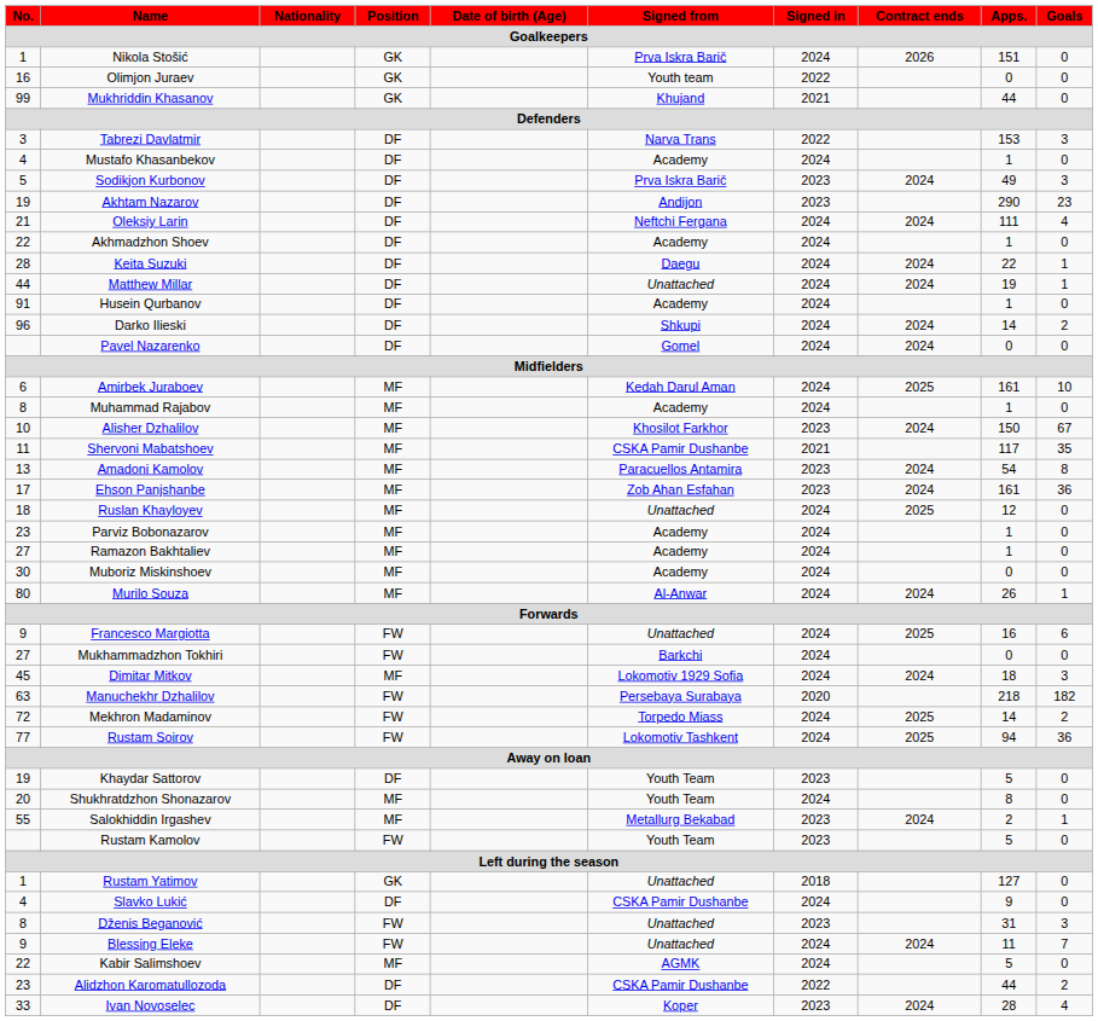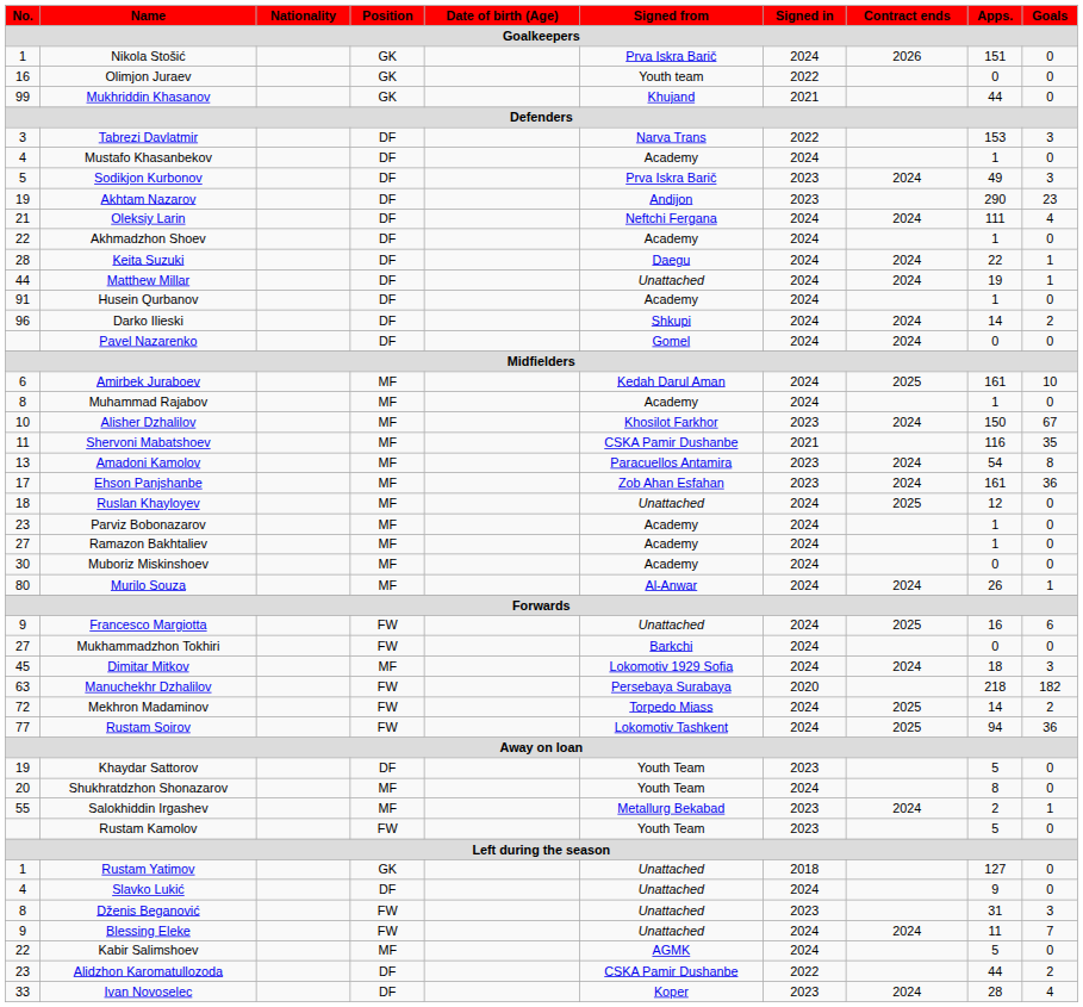 <table class="wikitable"  style="text-align:center; font-size:90%; width:95%;">
 <tr>
 <th style="background:#FF0000; color:#000000; text-align:center;">No.</th>
 <th style="background:#FF0000; color:#000000; text-align:center;">Name</th>
 <th style="background:#FF0000; color:#000000; text-align:center;">Nationality</th>
 <th style="background:#FF0000; color:#000000; text-align:center;">Position</th>
 <th style="background:#FF0000; color:#000000; text-align:center;">Date of birth (Age)</th>
 <th style="background:#FF0000; color:#000000; text-align:center;">Signed from</th>
 <th style="background:#FF0000; color:#000000; text-align:center;">Signed in</th>
 <th style="background:#FF0000; color:#000000; text-align:center;">Contract ends</th>
 <th style="background:#FF0000; color:#000000; text-align:center;">Apps.</th>
 <th style="background:#FF0000; color:#000000; text-align:center;">Goals</th>
 </tr>
 <tr>
 <th colspan="11"  style="background:#dcdcdc; text-align:center;">Goalkeepers</th>
 </tr>
 <tr>
 <td>1</td>
 <td>Nikola Stošić</td>
 <td></td>
 <td>GK</td>
 <td></td>
 <td><a href='#'>Prva Iskra Barič</a></td>
 <td>2024</td>
 <td>2026</td>
 <td>151</td>
 <td>0</td>
 </tr>
 <tr>
 <td>16</td>
 <td>Olimjon Juraev</td>
 <td></td>
 <td>GK</td>
 <td></td>
 <td>Youth team</td>
 <td>2022</td>
 <td></td>
 <td>0</td>
 <td>0</td>
 </tr>
 <tr>
 <td>99</td>
 <td><a href='#'>Mukhriddin Khasanov</a></td>
 <td></td>
 <td>GK</td>
 <td></td>
 <td><a href='#'>Khujand</a></td>
 <td>2021</td>
 <td></td>
 <td>44</td>
 <td>0</td>
 </tr>
 <tr>
 <th colspan="11"  style="background:#dcdcdc; text-align:center;">Defenders</th>
 </tr>
 <tr>
 <td>3</td>
 <td><a href='#'>Tabrezi Davlatmir</a></td>
 <td></td>
 <td>DF</td>
 <td></td>
 <td><a href='#'>Narva Trans</a></td>
 <td>2022</td>
 <td></td>
 <td>153</td>
 <td>3</td>
 </tr>
 <tr>
 <td>4</td>
 <td>Mustafo Khasanbekov</td>
 <td></td>
 <td>DF</td>
 <td></td>
 <td>Academy</td>
 <td>2024</td>
 <td></td>
 <td>1</td>
 <td>0</td>
 </tr>
 <tr>
 <td>5</td>
 <td><a href='#'>Sodikjon Kurbonov</a></td>
 <td></td>
 <td>DF</td>
 <td></td>
 <td><a href='#'>Prva Iskra Barič</a></td>
 <td>2023</td>
 <td>2024</td>
 <td>49</td>
 <td>3</td>
 </tr>
 <tr>
 <td>19</td>
 <td><a href='#'>Akhtam Nazarov</a></td>
 <td></td>
 <td>DF</td>
 <td></td>
 <td><a href='#'>Andijon</a></td>
 <td>2023</td>
 <td></td>
 <td>290</td>
 <td>23</td>
 </tr>
 <tr>
 <td>21</td>
 <td><a href='#'>Oleksiy Larin</a></td>
 <td></td>
 <td>DF</td>
 <td></td>
 <td><a href='#'>Neftchi Fergana</a></td>
 <td>2024</td>
 <td>2024</td>
 <td>111</td>
 <td>4</td>
 </tr>
 <tr>
 <td>22</td>
 <td>Akhmadzhon Shoev</td>
 <td></td>
 <td>DF</td>
 <td></td>
 <td>Academy</td>
 <td>2024</td>
 <td></td>
 <td>1</td>
 <td>0</td>
 </tr>
 <tr>
 <td>28</td>
 <td><a href='#'>Keita Suzuki</a></td>
 <td></td>
 <td>DF</td>
 <td></td>
 <td><a href='#'>Daegu</a></td>
 <td>2024</td>
 <td>2024</td>
 <td>22</td>
 <td>1</td>
 </tr>
 <tr>
 <td>44</td>
 <td><a href='#'>Matthew Millar</a></td>
 <td></td>
 <td>DF</td>
 <td></td>
 <td><em>Unattached</em></td>
 <td>2024</td>
 <td>2024</td>
 <td>19</td>
 <td>1</td>
 </tr>
 <tr>
 <td>91</td>
 <td>Husein Qurbanov</td>
 <td></td>
 <td>DF</td>
 <td></td>
 <td>Academy</td>
 <td>2024</td>
 <td></td>
 <td>1</td>
 <td>0</td>
 </tr>
 <tr>
 <td>96</td>
 <td>Darko Ilieski</td>
 <td></td>
 <td>DF</td>
 <td></td>
 <td><a href='#'>Shkupi</a></td>
 <td>2024</td>
 <td>2024</td>
 <td>14</td>
 <td>2</td>
 </tr>
 <tr>
 <td></td>
 <td><a href='#'>Pavel Nazarenko</a></td>
 <td></td>
 <td>DF</td>
 <td></td>
 <td><a href='#'>Gomel</a></td>
 <td>2024</td>
 <td>2024</td>
 <td>0</td>
 <td>0</td>
 </tr>
 <tr>
 <th colspan="11"  style="background:#dcdcdc; text-align:center;">Midfielders</th>
 </tr>
 <tr>
 <td>6</td>
 <td><a href='#'>Amirbek Juraboev</a></td>
 <td></td>
 <td>MF</td>
 <td></td>
 <td><a href='#'>Kedah Darul Aman</a></td>
 <td>2024</td>
 <td>2025</td>
 <td>161</td>
 <td>10</td>
 </tr>
 <tr>
 <td>8</td>
 <td>Muhammad Rajabov</td>
 <td></td>
 <td>MF</td>
 <td></td>
 <td>Academy</td>
 <td>2024</td>
 <td></td>
 <td>1</td>
 <td>0</td>
 </tr>
 <tr>
 <td>10</td>
 <td><a href='#'>Alisher Dzhalilov</a></td>
 <td></td>
 <td>MF</td>
 <td></td>
 <td><a href='#'>Khosilot Farkhor</a></td>
 <td>2023</td>
 <td>2024</td>
 <td>150</td>
 <td>67</td>
 </tr>
 <tr>
 <td>11</td>
 <td><a href='#'>Shervoni Mabatshoev</a></td>
 <td></td>
 <td>MF</td>
 <td></td>
 <td><a href='#'>CSKA Pamir Dushanbe</a></td>
 <td>2021</td>
 <td></td>
-<td>117</td>
+<td>116</td>
 <td>35</td>
 </tr>
 <tr>
 <td>13</td>
 <td><a href='#'>Amadoni Kamolov</a></td>
 <td></td>
 <td>MF</td>
 <td></td>
 <td><a href='#'>Paracuellos Antamira</a></td>
 <td>2023</td>
 <td>2024</td>
 <td>54</td>
 <td>8</td>
 </tr>
 <tr>
 <td>17</td>
 <td><a href='#'>Ehson Panjshanbe</a></td>
 <td></td>
 <td>MF</td>
 <td></td>
 <td><a href='#'>Zob Ahan Esfahan</a></td>
 <td>2023</td>
 <td>2024</td>
 <td>161</td>
 <td>36</td>
 </tr>
 <tr>
 <td>18</td>
 <td><a href='#'>Ruslan Khayloyev</a></td>
 <td></td>
 <td>MF</td>
 <td></td>
 <td><em>Unattached</em></td>
 <td>2024</td>
 <td>2025</td>
 <td>12</td>
 <td>0</td>
 </tr>
 <tr>
 <td>23</td>
 <td>Parviz Bobonazarov</td>
 <td></td>
 <td>MF</td>
 <td></td>
 <td>Academy</td>
 <td>2024</td>
 <td></td>
 <td>1</td>
 <td>0</td>
 </tr>
 <tr>
 <td>27</td>
 <td>Ramazon Bakhtaliev</td>
 <td></td>
 <td>MF</td>
 <td></td>
 <td>Academy</td>
 <td>2024</td>
 <td></td>
 <td>1</td>
 <td>0</td>
 </tr>
 <tr>
 <td>30</td>
 <td>Muboriz Miskinshoev</td>
 <td></td>
 <td>MF</td>
 <td></td>
 <td>Academy</td>
 <td>2024</td>
 <td></td>
 <td>0</td>
 <td>0</td>
 </tr>
 <tr>
 <td>80</td>
 <td><a href='#'>Murilo Souza</a></td>
 <td></td>
 <td>MF</td>
 <td></td>
 <td><a href='#'>Al-Anwar</a></td>
 <td>2024</td>
 <td>2024</td>
 <td>26</td>
 <td>1</td>
 </tr>
 <tr>
 <th colspan="11"  style="background:#dcdcdc; text-align:center;">Forwards</th>
 </tr>
 <tr>
 <td>9</td>
 <td><a href='#'>Francesco Margiotta</a></td>
 <td></td>
 <td>FW</td>
 <td></td>
 <td><em>Unattached</em></td>
 <td>2024</td>
 <td>2025</td>
 <td>16</td>
 <td>6</td>
 </tr>
 <tr>
 <td>27</td>
 <td>Mukhammadzhon Tokhiri</td>
 <td></td>
 <td>FW</td>
 <td></td>
 <td><a href='#'>Barkchi</a></td>
 <td>2024</td>
 <td></td>
 <td>0</td>
 <td>0</td>
 </tr>
 <tr>
 <td>45</td>
 <td><a href='#'>Dimitar Mitkov</a></td>
 <td></td>
 <td>MF</td>
 <td></td>
 <td><a href='#'>Lokomotiv 1929 Sofia</a></td>
 <td>2024</td>
 <td>2024</td>
 <td>18</td>
 <td>3</td>
 </tr>
 <tr>
 <td>63</td>
 <td><a href='#'>Manuchekhr Dzhalilov</a></td>
 <td></td>
 <td>FW</td>
 <td></td>
 <td><a href='#'>Persebaya Surabaya</a></td>
 <td>2020</td>
 <td></td>
 <td>218</td>
 <td>182</td>
 </tr>
 <tr>
 <td>72</td>
 <td>Mekhron Madaminov</td>
 <td></td>
 <td>FW</td>
 <td></td>
 <td><a href='#'>Torpedo Miass</a></td>
 <td>2024</td>
 <td>2025</td>
 <td>14</td>
 <td>2</td>
 </tr>
 <tr>
 <td>77</td>
 <td><a href='#'>Rustam Soirov</a></td>
 <td></td>
 <td>FW</td>
 <td></td>
 <td><a href='#'>Lokomotiv Tashkent</a></td>
 <td>2024</td>
 <td>2025</td>
 <td>94</td>
 <td>36</td>
 </tr>
 <tr>
 <th colspan="11"  style="background:#dcdcdc; text-align:center;">Away on loan</th>
 </tr>
 <tr>
 <td>19</td>
 <td>Khaydar Sattorov</td>
 <td></td>
 <td>DF</td>
 <td></td>
 <td>Youth Team</td>
 <td>2023</td>
 <td></td>
 <td>5</td>
 <td>0</td>
 </tr>
 <tr>
 <td>20</td>
 <td>Shukhratdzhon Shonazarov</td>
 <td></td>
 <td>MF</td>
 <td></td>
 <td>Youth Team</td>
 <td>2024</td>
 <td></td>
 <td>8</td>
 <td>0</td>
 </tr>
 <tr>
 <td>55</td>
 <td>Salokhiddin Irgashev</td>
 <td></td>
 <td>MF</td>
 <td></td>
 <td><a href='#'>Metallurg Bekabad</a></td>
 <td>2023</td>
 <td>2024</td>
 <td>2</td>
 <td>1</td>
 </tr>
 <tr>
 <td></td>
 <td>Rustam Kamolov</td>
 <td></td>
 <td>FW</td>
 <td></td>
 <td>Youth Team</td>
 <td>2023</td>
 <td></td>
 <td>5</td>
 <td>0</td>
 </tr>
 <tr>
 <th colspan="11"  style="background:#dcdcdc; text-align:center;">Left during the season</th>
 </tr>
 <tr>
 <td>1</td>
 <td><a href='#'>Rustam Yatimov</a></td>
 <td></td>
 <td>GK</td>
 <td></td>
 <td><em>Unattached</em></td>
 <td>2018</td>
 <td></td>
 <td>127</td>
 <td>0</td>
 </tr>
 <tr>
 <td>4</td>
 <td><a href='#'>Slavko Lukić</a></td>
 <td></td>
 <td>DF</td>
 <td></td>
-<td><a href='#'>CSKA Pamir Dushanbe</a></td>
+<td><em>Unattached</em></td>
 <td>2024</td>
 <td></td>
 <td>9</td>
 <td>0</td>
 </tr>
 <tr>
 <td>8</td>
 <td><a href='#'>Dženis Beganović</a></td>
 <td></td>
 <td>FW</td>
 <td></td>
 <td><em>Unattached</em></td>
 <td>2023</td>
 <td></td>
 <td>31</td>
 <td>3</td>
 </tr>
 <tr>
 <td>9</td>
 <td><a href='#'>Blessing Eleke</a></td>
 <td></td>
 <td>FW</td>
 <td></td>
 <td><em>Unattached</em></td>
 <td>2024</td>
 <td>2024</td>
 <td>11</td>
 <td>7</td>
 </tr>
 <tr>
 <td>22</td>
 <td>Kabir Salimshoev</td>
 <td></td>
 <td>MF</td>
 <td></td>
 <td><a href='#'>AGMK</a></td>
 <td>2024</td>
 <td></td>
 <td>5</td>
 <td>0</td>
 </tr>
 <tr>
 <td>23</td>
 <td><a href='#'>Alidzhon Karomatullozoda</a></td>
 <td></td>
 <td>DF</td>
 <td></td>
 <td><a href='#'>CSKA Pamir Dushanbe</a></td>
 <td>2022</td>
 <td></td>
 <td>44</td>
 <td>2</td>
 </tr>
 <tr>
 <td>33</td>
 <td><a href='#'>Ivan Novoselec</a></td>
 <td></td>
 <td>DF</td>
 <td></td>
 <td><a href='#'>Koper</a></td>
 <td>2023</td>
 <td>2024</td>
 <td>28</td>
 <td>4</td>
 </tr>
 </table>
